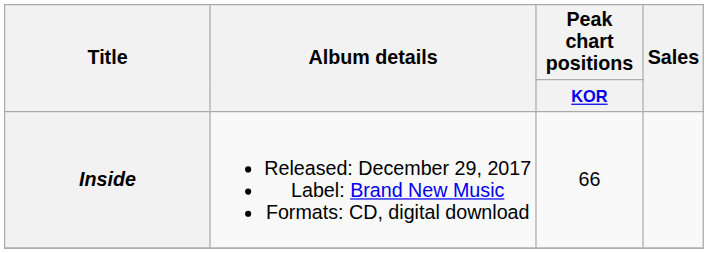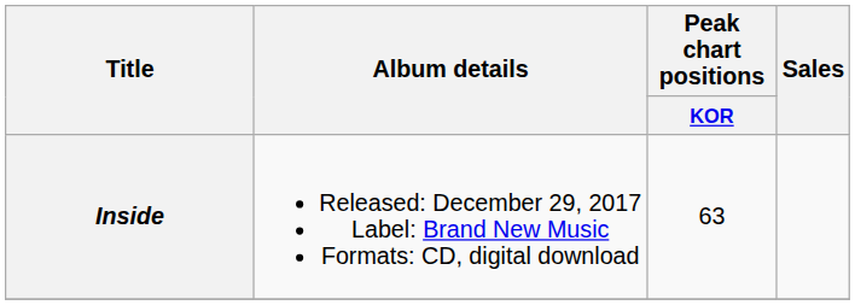 <table class="wikitable plainrowheaders" style="text-align:center;">
 <tr>
 <th scope="col" rowspan="2" style="width:10em;">Title</th>
 <th scope="col" rowspan="2">Album details</th>
 <th scope="col" colspan="1" style="width:5em;">Peak chart positions</th>
 <th scope="col" rowspan="2">Sales</th>
 </tr>
 <tr>
 <th><small><a href='#'>KOR</a></small><br></th>
 </tr>
 <tr>
 <th scope="row"><em>Inside</em></th>
 <td><br><ul><li>Released: December 29, 2017</li><li>Label: <a href='#'>Brand New Music</a></li><li>Formats: CD, digital download</li></ul></td>
-<td>66</td>
+<td>63</td>
 <td></td>
 </tr>
 <tr>
 </tr>
 </table>
